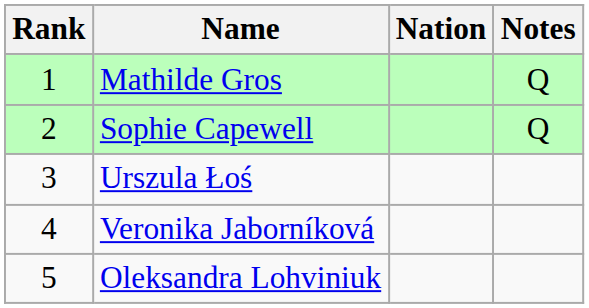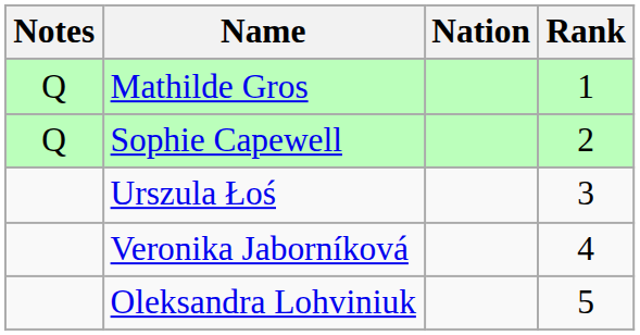 <table class="wikitable sortable" style="text-align:center">
 <tr>
-<th>Rank</th>
+<th>Notes</th>
 <th>Name</th>
 <th>Nation</th>
-<th>Notes</th>
+<th>Rank</th>
 </tr>
 <tr bgcolor=bbffbb>
-<td>1</td>
+<td>Q</td>
 <td align=left><a href='#'>Mathilde Gros</a></td>
 <td align=left></td>
-<td>Q</td>
+<td>1</td>
 </tr>
 <tr bgcolor=bbffbb>
-<td>2</td>
+<td>Q</td>
 <td align=left><a href='#'>Sophie Capewell</a></td>
 <td align=left></td>
-<td>Q</td>
+<td>2</td>
 </tr>
 <tr>
-<td>3</td>
+<td></td>
 <td align=left><a href='#'>Urszula Łoś</a></td>
 <td align=left></td>
-<td></td>
+<td>3</td>
 </tr>
 <tr>
-<td>4</td>
+<td></td>
 <td align=left><a href='#'>Veronika Jaborníková</a></td>
 <td align=left></td>
-<td></td>
+<td>4</td>
 </tr>
 <tr>
-<td>5</td>
+<td></td>
 <td align=left><a href='#'>Oleksandra Lohviniuk</a></td>
 <td align=left></td>
-<td></td>
+<td>5</td>
 </tr>
 </table>
